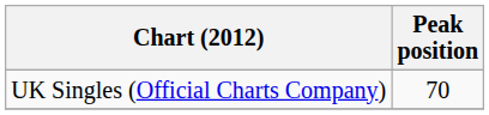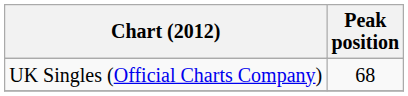 <table class="wikitable sortable">
 <tr>
 <th>Chart (2012)</th>
 <th>Peak<br>position</th>
 </tr>
 <tr>
 </tr>
 <tr>
 <td>UK Singles (<a href='#'>Official Charts Company</a>)</td>
-<td style="text-align:center;">70</td>
+<td style="text-align:center;">68</td>
 </tr>
 <tr>
 </tr>
 </table>
